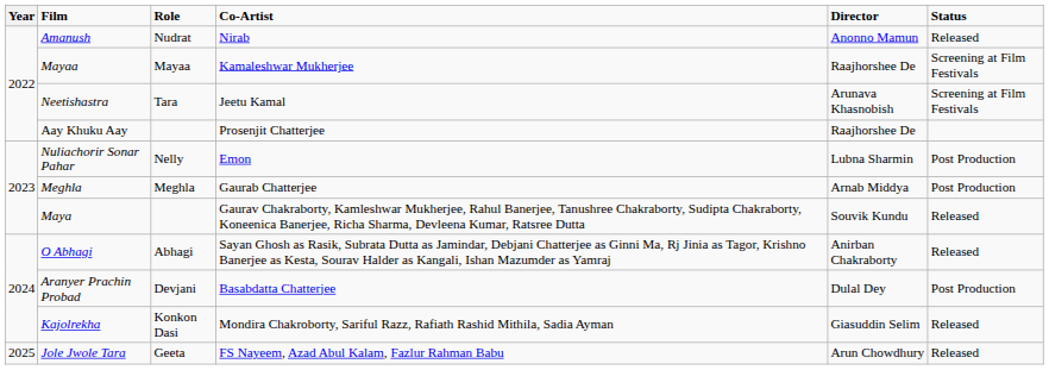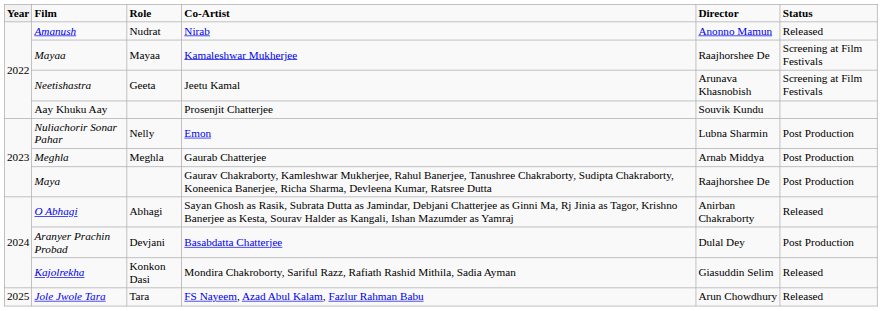 <table class="wikitable sortable">
 <tr>
 <th>Year</th>
 <td><strong>Film</strong></td>
 <td><strong>Role</strong></td>
 <td><strong>Co-Artist</strong></td>
 <td><strong>Director</strong></td>
 <td><strong>Status</strong></td>
 </tr>
 <tr>
 <td rowspan="4">2022</td>
 <td><em><a href='#'>Amanush</a></em></td>
 <td>Nudrat</td>
 <td><a href='#'>Nirab</a></td>
 <td><a href='#'>Anonno Mamun</a></td>
 <td>Released</td>
 </tr>
 <tr>
 <td><em>Mayaa</em></td>
 <td>Mayaa</td>
 <td><a href='#'>Kamaleshwar Mukherjee</a></td>
 <td>Raajhorshee   De</td>
 <td>Screening   at Film Festivals</td>
 </tr>
 <tr>
 <td><em>Neetishastra</em></td>
-<td>Tara</td>
+<td>Geeta</td>
 <td>Jeetu Kamal</td>
 <td>Arunava   Khasnobish</td>
 <td>Screening   at Film Festivals</td>
 </tr>
 <tr>
 <td>Aay Khuku Aay</td>
 <td></td>
 <td>Prosenjit Chatterjee</td>
-<td>Raajhorshee De</td>
+<td>Souvik Kundu</td>
 <td></td>
 </tr>
 <tr>
 <td rowspan="3">2023</td>
 <td><em>Nuliachorir Sonar Pahar</em></td>
 <td>Nelly</td>
 <td><a href='#'>Emon</a></td>
 <td>Lubna Sharmin</td>
 <td>Post Production</td>
 </tr>
 <tr>
 <td><em>Meghla</em></td>
 <td>Meghla</td>
 <td>Gaurab Chatterjee</td>
 <td>Arnab Middya</td>
 <td>Post Production</td>
 </tr>
 <tr>
 <td><em>Maya</em></td>
 <td></td>
 <td>Gaurav Chakraborty, Kamleshwar Mukherjee, Rahul Banerjee, Tanushree Chakraborty, Sudipta Chakraborty, Koneenica Banerjee, Richa Sharma, Devleena Kumar, Ratsree Dutta</td>
-<td>Souvik Kundu</td>
-<td>Released</td>
+<td>Raajhorshee De</td>
+<td>Post Production</td>
 </tr>
 <tr>
 <td rowspan="3">2024</td>
 <td><em><a href='#'>O Abhagi</a></em></td>
 <td>Abhagi</td>
 <td>Sayan Ghosh as Rasik, Subrata Dutta as Jamindar, Debjani Chatterjee as Ginni Ma, Rj Jinia as Tagor, Krishno Banerjee as Kesta, Sourav Halder as Kangali, Ishan Mazumder as Yamraj</td>
 <td>Anirban Chakraborty</td>
 <td>Released</td>
 </tr>
 <tr>
 <td><em>Aranyer Prachin Probad</em></td>
 <td>Devjani</td>
 <td><a href='#'>Basabdatta Chatterjee</a></td>
 <td>Dulal Dey</td>
 <td>Post Production</td>
 </tr>
 <tr>
 <td><em><a href='#'>Kajolrekha</a></em></td>
 <td>Konkon Dasi</td>
 <td>Mondira Chakroborty, Sariful Razz, Rafiath Rashid Mithila, Sadia Ayman</td>
 <td>Giasuddin Selim</td>
 <td>Released</td>
 </tr>
 <tr>
 <td>2025</td>
 <td><em><a href='#'>Jole Jwole Tara</a></em></td>
-<td>Geeta</td>
+<td>Tara</td>
 <td><a href='#'>FS Nayeem</a>, <a href='#'>Azad Abul Kalam</a>, <a href='#'>Fazlur Rahman Babu</a></td>
 <td>Arun   Chowdhury</td>
 <td>Released</td>
 </tr>
 </table>
